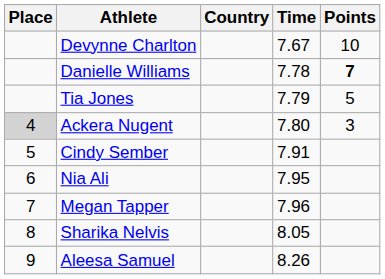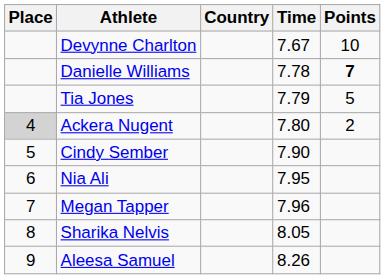 <table class="wikitable">
 <tr>
 <th>Place</th>
 <th>Athlete</th>
 <th>Country</th>
 <th>Time</th>
 <th>Points</th>
 </tr>
 <tr>
 <td align=center></td>
 <td><a href='#'>Devynne Charlton</a></td>
 <td></td>
 <td>7.67 <strong></strong></td>
 <td align=center>10</td>
 </tr>
 <tr>
 <td align=center></td>
 <td><a href='#'>Danielle Williams</a></td>
 <td></td>
 <td>7.78</td>
 <td align=center><strong>7</strong></td>
 </tr>
 <tr>
 <td align=center></td>
 <td><a href='#'>Tia Jones</a></td>
 <td></td>
 <td>7.79</td>
 <td align=center>5</td>
 </tr>
 <tr>
 <td align=center style="background: lightgrey;">4</td>
 <td><a href='#'>Ackera Nugent</a></td>
 <td></td>
 <td>7.80</td>
-<td align=center>3</td>
+<td align=center>2</td>
 </tr>
 <tr>
 <td align=center>5</td>
 <td><a href='#'>Cindy Sember</a></td>
 <td></td>
-<td>7.91</td>
+<td>7.90</td>
 <td align=center></td>
 </tr>
 <tr>
 <td align=center>6</td>
 <td><a href='#'>Nia Ali</a></td>
 <td></td>
 <td>7.95</td>
 <td align=center></td>
 </tr>
 <tr>
 <td align=center>7</td>
 <td><a href='#'>Megan Tapper</a></td>
 <td></td>
 <td>7.96</td>
 <td align=center></td>
 </tr>
 <tr>
 <td align=center>8</td>
 <td><a href='#'>Sharika Nelvis</a></td>
 <td></td>
 <td>8.05</td>
 <td align=center></td>
 </tr>
 <tr>
 <td align=center>9</td>
 <td><a href='#'>Aleesa Samuel</a></td>
 <td></td>
 <td>8.26</td>
 <td align=center></td>
 </tr>
 </table>
